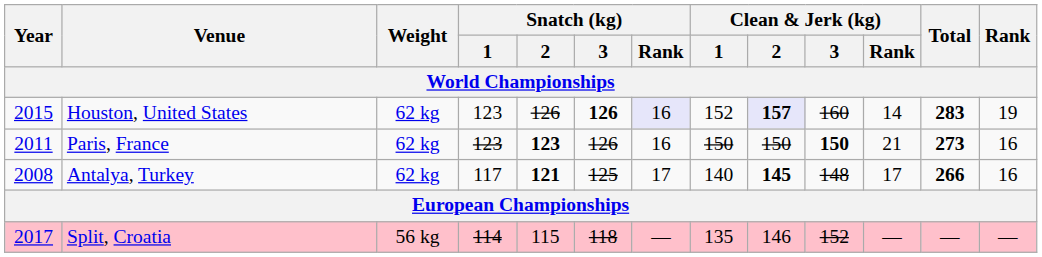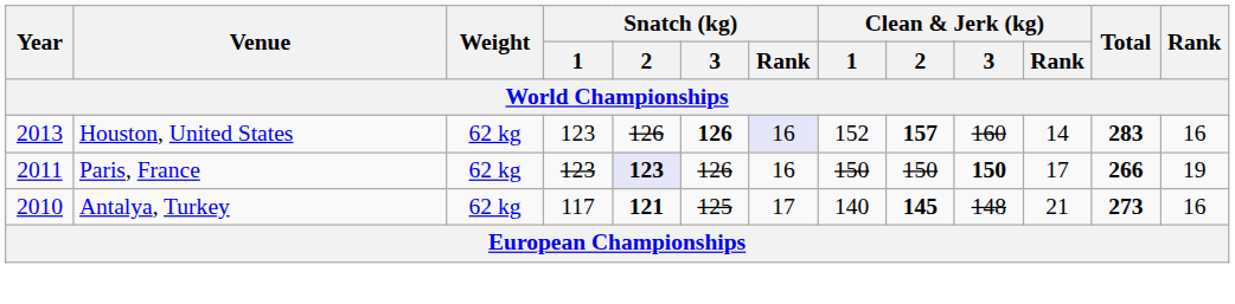 <table class = "wikitable" style="text-align:center;">
 <tr>
 <th rowspan=2 width=40>Year</th>
 <th rowspan=2 width=250>Venue</th>
 <th rowspan=2 width=60>Weight</th>
 <th colspan=4>Snatch (kg)</th>
 <th colspan=4>Clean & Jerk (kg)</th>
 <th rowspan=2 width=40>Total</th>
 <th rowspan=2 width=40>Rank</th>
 </tr>
 <tr>
 <th width=40>1</th>
 <th width=40>2</th>
 <th width=40>3</th>
 <th width=40>Rank</th>
 <th width=40>1</th>
 <th width=40>2</th>
 <th width=40>3</th>
 <th width=40>Rank</th>
 </tr>
 <tr>
 <th colspan=13><a href='#'>World Championships</a></th>
 </tr>
 <tr>
-<td><a href='#'>2015</a></td>
+<td><a href='#'>2013</a></td>
 <td align=left> <a href='#'>Houston</a>, <a href='#'>United States</a></td>
 <td><a href='#'>62 kg</a></td>
 <td>123</td>
 <td><s>126</s></td>
 <td><strong>126</strong></td>
 <td style="background: lavender;">16</td>
 <td>152</td>
-<td style="background: lavender;"><strong>157</strong></td>
+<td><strong>157</strong></td>
 <td><s>160</s></td>
 <td>14</td>
 <td><strong>283</strong></td>
-<td>19</td>
+<td>16</td>
 </tr>
 <tr>
 <td><a href='#'>2011</a></td>
 <td align=left> <a href='#'>Paris</a>, <a href='#'>France</a></td>
 <td><a href='#'>62 kg</a></td>
 <td><s>123</s></td>
-<td><strong>123</strong></td>
+<td style="background: lavender;"><strong>123</strong></td>
 <td><s>126</s></td>
 <td>16</td>
 <td><s>150</s></td>
 <td><s>150</s></td>
 <td><strong>150</strong></td>
-<td>21</td>
-<td><strong>273</strong></td>
-<td>16</td>
+<td>17</td>
+<td><strong>266</strong></td>
+<td>19</td>
 </tr>
 <tr>
-<td><a href='#'>2008</a></td>
+<td><a href='#'>2010</a></td>
 <td align=left> <a href='#'>Antalya</a>, <a href='#'>Turkey</a></td>
 <td><a href='#'>62 kg</a></td>
 <td>117</td>
 <td><strong>121</strong></td>
 <td><s>125</s></td>
 <td>17</td>
 <td>140</td>
 <td><strong>145</strong></td>
 <td><s>148</s></td>
-<td>17</td>
-<td><strong>266</strong></td>
+<td>21</td>
+<td><strong>273</strong></td>
 <td>16</td>
 </tr>
 <tr>
 <th colspan=13><a href='#'>European Championships</a></th>
 </tr>
-<tr bgcolor=pink>
-<td><a href='#'>2017</a></td>
-<td align=left> <a href='#'>Split</a>, <a href='#'>Croatia</a></td>
-<td>56 kg</td>
-<td><s>114</s></td>
-<td>115</td>
-<td><s>118</s></td>
-<td>—</td>
-<td>135</td>
-<td>146</td>
-<td><s>152</s></td>
-<td>—</td>
-<td>—</td>
-<td>—</td>
-</tr>
 </table>
